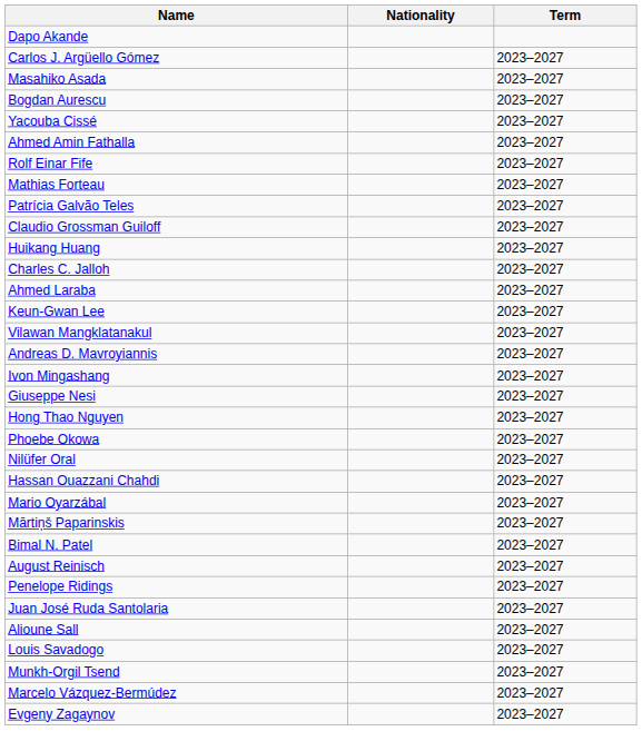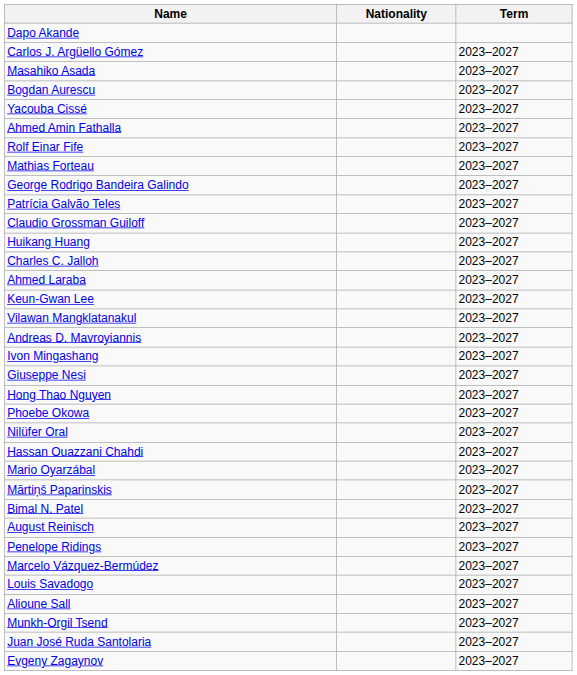 <table class="wikitable" width="60%">
 <tr>
 <th>Name</th>
 <th>Nationality</th>
 <th>Term</th>
 </tr>
 <tr>
 <td><a href='#'>Dapo Akande</a></td>
 <td></td>
 <td></td>
 </tr>
 <tr>
 <td><a href='#'>Carlos J. Argüello Gómez</a></td>
 <td></td>
 <td>2023–2027</td>
 </tr>
 <tr>
 <td><a href='#'>Masahiko Asada</a></td>
 <td></td>
 <td>2023–2027</td>
 </tr>
 <tr>
 <td><a href='#'>Bogdan Aurescu</a></td>
 <td></td>
 <td>2023–2027</td>
 </tr>
 <tr>
 <td><a href='#'>Yacouba Cissé</a></td>
 <td></td>
 <td>2023–2027</td>
 </tr>
 <tr>
 <td><a href='#'>Ahmed Amin Fathalla</a></td>
 <td></td>
 <td>2023–2027</td>
 </tr>
 <tr>
 <td><a href='#'>Rolf Einar Fife</a></td>
 <td></td>
 <td>2023–2027</td>
 </tr>
 <tr>
 <td><a href='#'>Mathias Forteau</a></td>
+<td></td>
+<td>2023–2027</td>
+</tr>
+<tr>
+<td><a href='#'>George Rodrigo Bandeira Galindo</a></td>
 <td></td>
 <td>2023–2027</td>
 </tr>
 <tr>
 <td><a href='#'>Patrícia Galvão Teles</a></td>
 <td></td>
 <td>2023–2027</td>
 </tr>
 <tr>
 <td><a href='#'>Claudio Grossman Guiloff</a></td>
 <td></td>
 <td>2023–2027</td>
 </tr>
 <tr>
 <td><a href='#'>Huikang Huang</a></td>
 <td></td>
 <td>2023–2027</td>
 </tr>
 <tr>
 <td><a href='#'>Charles C. Jalloh</a></td>
 <td></td>
 <td>2023–2027</td>
 </tr>
 <tr>
 <td><a href='#'>Ahmed Laraba</a></td>
 <td></td>
 <td>2023–2027</td>
 </tr>
 <tr>
 <td><a href='#'>Keun-Gwan Lee</a></td>
 <td></td>
 <td>2023–2027</td>
 </tr>
 <tr>
 <td><a href='#'>Vilawan Mangklatanakul</a></td>
 <td></td>
 <td>2023–2027</td>
 </tr>
 <tr>
 <td><a href='#'>Andreas D. Mavroyiannis</a></td>
 <td></td>
 <td>2023–2027</td>
 </tr>
 <tr>
 <td><a href='#'>Ivon Mingashang</a></td>
 <td></td>
 <td>2023–2027</td>
 </tr>
 <tr>
 <td><a href='#'>Giuseppe Nesi</a></td>
 <td></td>
 <td>2023–2027</td>
 </tr>
 <tr>
 <td><a href='#'>Hong Thao Nguyen</a></td>
 <td></td>
 <td>2023–2027</td>
 </tr>
 <tr>
 <td><a href='#'>Phoebe Okowa</a></td>
 <td></td>
 <td>2023–2027</td>
 </tr>
 <tr>
 <td><a href='#'>Nilüfer Oral</a></td>
 <td></td>
 <td>2023–2027</td>
 </tr>
 <tr>
 <td><a href='#'>Hassan Ouazzani Chahdi</a></td>
 <td></td>
 <td>2023–2027</td>
 </tr>
 <tr>
 <td><a href='#'>Mario Oyarzábal</a></td>
 <td></td>
 <td>2023–2027</td>
 </tr>
 <tr>
 <td><a href='#'>Mārtiņš Paparinskis</a></td>
 <td></td>
 <td>2023–2027</td>
 </tr>
 <tr>
 <td><a href='#'>Bimal N. Patel</a></td>
 <td></td>
 <td>2023–2027</td>
 </tr>
 <tr>
 <td><a href='#'>August Reinisch</a></td>
 <td></td>
 <td>2023–2027</td>
 </tr>
 <tr>
 <td><a href='#'>Penelope Ridings</a></td>
 <td></td>
 <td>2023–2027</td>
 </tr>
 <tr>
-<td><a href='#'>Juan José Ruda Santolaria</a></td>
+<td><a href='#'>Marcelo Vázquez-Bermúdez</a></td>
+<td></td>
+<td>2023–2027</td>
+</tr>
+<tr>
+<td><a href='#'>Louis Savadogo</a></td>
 <td></td>
 <td>2023–2027</td>
 </tr>
 <tr>
 <td><a href='#'>Alioune Sall</a></td>
 <td></td>
 <td>2023–2027</td>
 </tr>
 <tr>
-<td><a href='#'>Louis Savadogo</a></td>
-<td></td>
-<td>2023–2027</td>
-</tr>
-<tr>
 <td><a href='#'>Munkh-Orgil Tsend</a></td>
 <td></td>
 <td>2023–2027</td>
 </tr>
 <tr>
-<td><a href='#'>Marcelo Vázquez-Bermúdez</a></td>
+<td><a href='#'>Juan José Ruda Santolaria</a></td>
 <td></td>
 <td>2023–2027</td>
 </tr>
 <tr>
 <td><a href='#'>Evgeny Zagaynov</a></td>
 <td></td>
 <td>2023–2027</td>
 </tr>
 </table>
